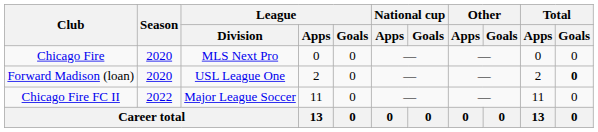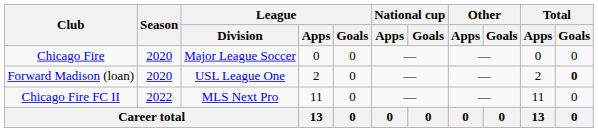 <table class=wikitable style=text-align:center>
 <tr>
 <th rowspan=2>Club</th>
 <th rowspan=2>Season</th>
 <th colspan=3>League</th>
 <th colspan=2>National cup</th>
 <th colspan=2>Other</th>
 <th colspan=2>Total</th>
 </tr>
 <tr>
 <th>Division</th>
 <th>Apps</th>
 <th>Goals</th>
 <th>Apps</th>
 <th>Goals</th>
 <th>Apps</th>
 <th>Goals</th>
 <th>Apps</th>
 <th>Goals</th>
 </tr>
 <tr>
 <td rowspan=1><a href='#'>Chicago Fire</a></td>
 <td><a href='#'>2020</a></td>
-<td><a href='#'>MLS Next Pro</a></td>
+<td><a href='#'>Major League Soccer</a></td>
 <td>0</td>
 <td>0</td>
 <td colspan=2>—</td>
 <td colspan=2>—</td>
 <td>0</td>
 <td>0</td>
 </tr>
 <tr>
 <td><a href='#'>Forward Madison</a> (loan)</td>
 <td><a href='#'>2020</a></td>
 <td><a href='#'>USL League One</a></td>
 <td>2</td>
 <td>0</td>
 <td colspan=2>—</td>
 <td colspan=2>—</td>
 <td>2</td>
 <td><strong>0</strong></td>
 </tr>
 <tr>
 <td rowspan=1><a href='#'>Chicago Fire FC II</a></td>
 <td><a href='#'>2022</a></td>
-<td><a href='#'>Major League Soccer</a></td>
+<td><a href='#'>MLS Next Pro</a></td>
 <td>11</td>
 <td>0</td>
 <td colspan=2>—</td>
 <td colspan=2>—</td>
 <td>11</td>
 <td>0</td>
 </tr>
 <tr>
 <th colspan=3>Career total</th>
 <th>13</th>
 <th>0</th>
 <th>0</th>
 <th>0</th>
 <th>0</th>
 <th>0</th>
 <th>13</th>
 <th>0</th>
 </tr>
 </table>
